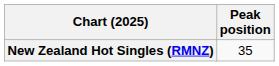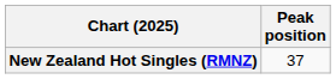 <table class="wikitable sortable plainrowheaders" style="text-align:center">
 <tr>
 <th scope="col">Chart (2025)</th>
 <th scope="col">Peak<br>position</th>
 </tr>
 <tr>
 <th scope="row">New Zealand Hot Singles (<a href='#'>RMNZ</a>)</th>
-<td>35</td>
+<td>37</td>
 </tr>
 </table>
